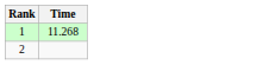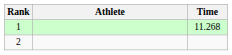 <table class=wikitable style="text-align:center">
 <tr>
 <th width=40>Rank</th>
+<th width=250>Athlete</th>
 <th width=60>Time</th>
 </tr>
 <tr bgcolor=ccffcc>
 <td>1</td>
+<td align=left></td>
 <td>11.268</td>
 </tr>
 <tr>
 <td>2</td>
+<td align=left></td>
 <td></td>
 </tr>
 </table>
